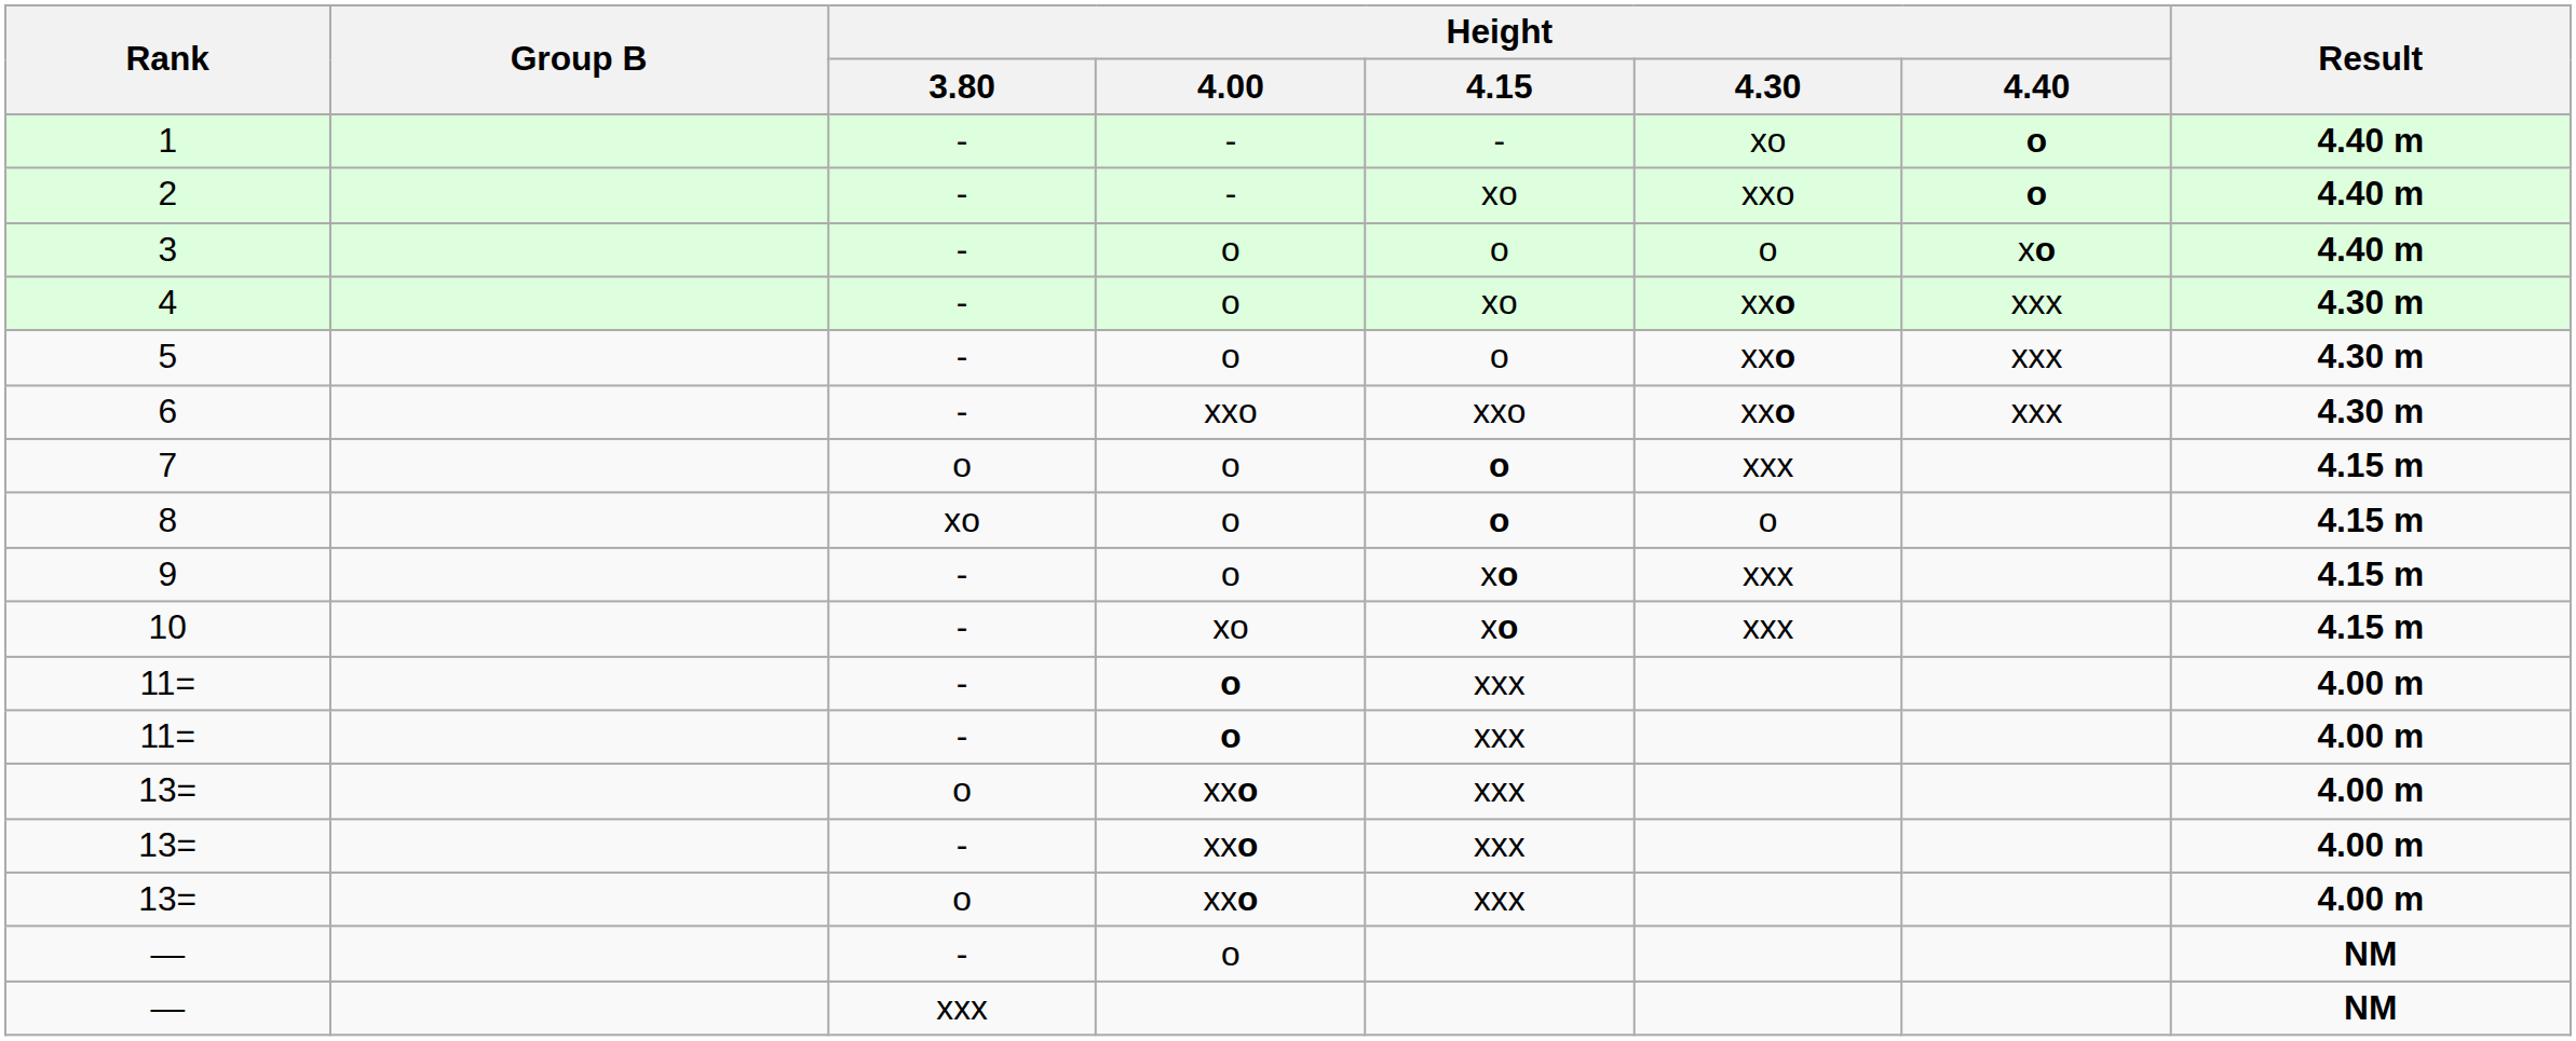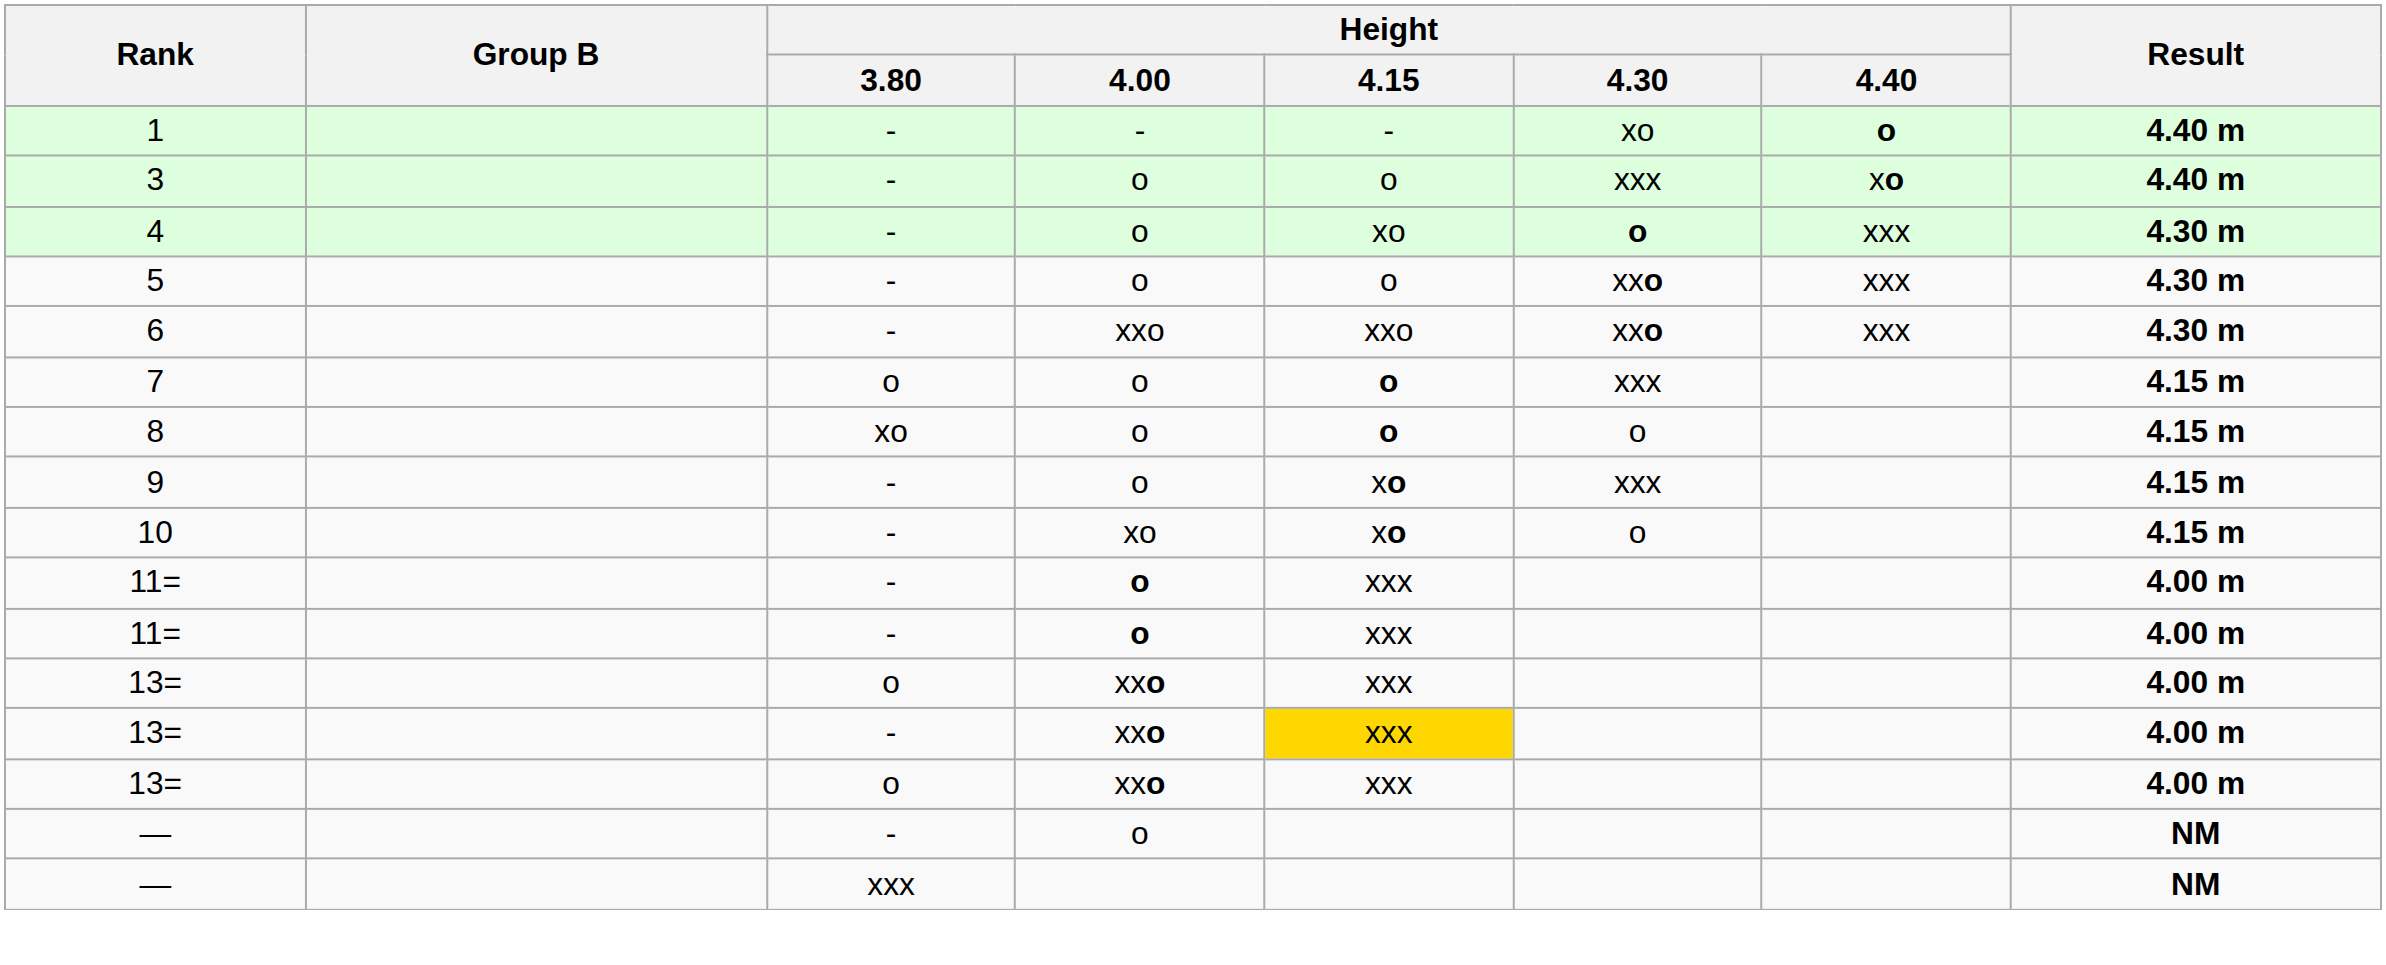 <table class="wikitable" style=" text-align:center; " width="95%">
 <tr>
 <th rowspan="2">Rank</th>
 <th rowspan="2">Group B</th>
 <th colspan="5">Height</th>
 <th rowspan="2">Result</th>
 </tr>
 <tr>
 <th>3.80</th>
 <th>4.00</th>
 <th>4.15</th>
 <th>4.30</th>
 <th>4.40</th>
 </tr>
 <tr style="background:#ddffdd;">
 <td>1</td>
 <td align=left></td>
 <td>-</td>
 <td>-</td>
 <td>-</td>
 <td>xo</td>
 <td><strong>o</strong></td>
 <td><strong>4.40 m</strong></td>
 </tr>
 <tr style="background:#ddffdd;">
-<td>2</td>
-<td align=left></td>
-<td>-</td>
-<td>-</td>
-<td>xo</td>
-<td>xxo</td>
-<td><strong>o</strong></td>
-<td><strong>4.40 m</strong></td>
-</tr>
-<tr style="background:#ddffdd;">
 <td>3</td>
 <td align=left></td>
 <td>-</td>
 <td>o</td>
 <td>o</td>
-<td>o</td>
+<td>xxx</td>
 <td>x<strong>o</strong></td>
 <td><strong>4.40 m</strong></td>
 </tr>
 <tr style="background:#ddffdd;">
 <td>4</td>
 <td align=left></td>
 <td>-</td>
 <td>o</td>
 <td>xo</td>
-<td>xx<strong>o</strong></td>
+<td><strong>o</strong></td>
 <td>xxx</td>
 <td><strong>4.30 m</strong></td>
 </tr>
 <tr>
 <td>5</td>
 <td align=left></td>
 <td>-</td>
 <td>o</td>
 <td>o</td>
 <td>xx<strong>o</strong></td>
 <td>xxx</td>
 <td><strong>4.30 m</strong></td>
 </tr>
 <tr>
 <td>6</td>
 <td align=left></td>
 <td>-</td>
 <td>xxo</td>
 <td>xxo</td>
 <td>xx<strong>o</strong></td>
 <td>xxx</td>
 <td><strong>4.30 m</strong></td>
 </tr>
 <tr>
 <td>7</td>
 <td align=left></td>
 <td>o</td>
 <td>o</td>
 <td><strong>o</strong></td>
 <td>xxx</td>
 <td></td>
 <td><strong>4.15 m</strong></td>
 </tr>
 <tr>
 <td>8</td>
 <td align=left></td>
 <td>xo</td>
 <td>o</td>
 <td><strong>o</strong></td>
 <td>o</td>
 <td></td>
 <td><strong>4.15 m</strong></td>
 </tr>
 <tr>
 <td>9</td>
 <td align=left></td>
 <td>-</td>
 <td>o</td>
 <td>x<strong>o</strong></td>
 <td>xxx</td>
 <td></td>
 <td><strong>4.15 m</strong></td>
 </tr>
 <tr>
 <td>10</td>
 <td align=left></td>
 <td>-</td>
 <td>xo</td>
 <td>x<strong>o</strong></td>
-<td>xxx</td>
+<td>o</td>
 <td></td>
 <td><strong>4.15 m</strong></td>
 </tr>
 <tr>
 <td>11=</td>
 <td align=left></td>
 <td>-</td>
 <td><strong>o</strong></td>
 <td>xxx</td>
 <td></td>
 <td></td>
 <td><strong>4.00 m</strong></td>
 </tr>
 <tr>
 <td>11=</td>
 <td align=left></td>
 <td>-</td>
 <td><strong>o</strong></td>
 <td>xxx</td>
 <td></td>
 <td></td>
 <td><strong>4.00 m</strong></td>
 </tr>
 <tr>
 <td>13=</td>
 <td align=left></td>
 <td>o</td>
 <td>xx<strong>o</strong></td>
 <td>xxx</td>
 <td></td>
 <td></td>
 <td><strong>4.00 m</strong></td>
 </tr>
 <tr>
 <td>13=</td>
 <td align=left></td>
 <td>-</td>
 <td>xx<strong>o</strong></td>
-<td>xxx</td>
+<td style="background: gold;">xxx</td>
 <td></td>
 <td></td>
 <td><strong>4.00 m</strong></td>
 </tr>
 <tr>
 <td>13=</td>
 <td align=left></td>
 <td>o</td>
 <td>xx<strong>o</strong></td>
 <td>xxx</td>
 <td></td>
 <td></td>
 <td><strong>4.00 m</strong></td>
 </tr>
 <tr>
 <td>—</td>
 <td align=left></td>
 <td>-</td>
 <td>o</td>
 <td></td>
 <td></td>
 <td></td>
 <td><strong>NM</strong></td>
 </tr>
 <tr>
 <td>—</td>
 <td align=left></td>
 <td>xxx</td>
 <td></td>
 <td></td>
 <td></td>
 <td></td>
 <td><strong>NM</strong></td>
 </tr>
 </table>
